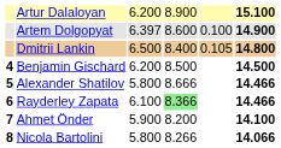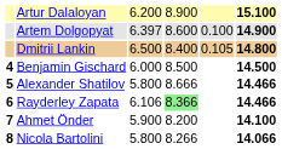 <table>
 <tr style="background:#fffcaf;">
 <th scope=row style="text-align:center"></th>
 <td style="text-align:left"> <a href='#'>Artur Dalaloyan</a></td>
 <td>6.200</td>
 <td>8.900</td>
 <td></td>
 <td><strong>15.100</strong></td>
 </tr>
 <tr style="background:#e5e5e5;">
 <th scope=row style="text-align:center"></th>
 <td style="text-align:left"> <a href='#'>Artem Dolgopyat</a></td>
 <td>6.397</td>
 <td>8.600</td>
 <td>0.100</td>
 <td><strong>14.900</strong></td>
 </tr>
 <tr style="background:#ec9;">
 <th scope=row style="text-align:center"></th>
 <td style="text-align:left"> <a href='#'>Dmitrii Lankin</a></td>
 <td>6.500</td>
 <td>8.400</td>
 <td>0.105</td>
 <td><strong>14.800</strong></td>
 </tr>
 <tr>
 <th scope=row style="text-align:center"><strong>4</strong></th>
 <td style="text-align:left"> <a href='#'>Benjamin Gischard</a></td>
-<td>6.200</td>
+<td>6.000</td>
 <td>8.500</td>
 <td></td>
 <td><strong>14.500</strong></td>
 </tr>
 <tr>
 <th scope=row style="text-align:center"><strong>5</strong></th>
 <td style="text-align:left"> <a href='#'>Alexander Shatilov</a></td>
 <td>5.800</td>
 <td>8.666</td>
 <td></td>
 <td><strong>14.466</strong></td>
 </tr>
 <tr>
 <th scope=row style="text-align:center"><strong>6</strong></th>
 <td style="text-align:left"> <a href='#'>Rayderley Zapata</a></td>
-<td>6.100</td>
+<td>6.106</td>
 <td style="background: lightgreen;">8.366</td>
 <td></td>
 <td><strong>14.466</strong></td>
 </tr>
 <tr>
 <th scope=row style="text-align:center"><strong>7</strong></th>
 <td style="text-align:left"> <a href='#'>Ahmet Önder</a></td>
 <td>5.900</td>
 <td>8.200</td>
 <td></td>
 <td><strong>14.100</strong></td>
 </tr>
 <tr>
 <th scope=row style="text-align:center"><strong>8</strong></th>
 <td style="text-align:left"> <a href='#'>Nicola Bartolini</a></td>
 <td>5.800</td>
 <td>8.266</td>
 <td></td>
 <td><strong>14.066</strong></td>
 </tr>
 </table>
